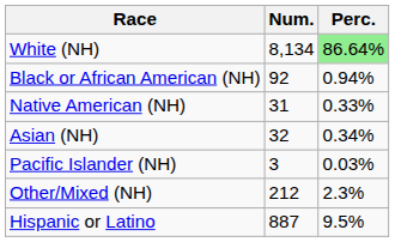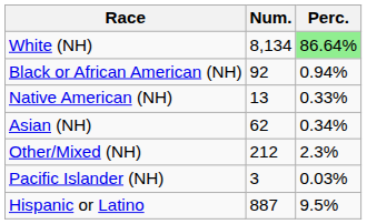 <table class="wikitable">
 <tr>
 <th>Race</th>
 <th>Num.</th>
 <th>Perc.</th>
 </tr>
 <tr>
 <td><a href='#'>White</a> (NH)</td>
 <td>8,134</td>
 <td style="background: lightgreen;">86.64%</td>
 </tr>
 <tr>
 <td><a href='#'>Black or African American</a> (NH)</td>
 <td>92</td>
 <td>0.94%</td>
 </tr>
 <tr>
 <td><a href='#'>Native American</a> (NH)</td>
-<td>31</td>
+<td>13</td>
 <td>0.33%</td>
 </tr>
 <tr>
 <td><a href='#'>Asian</a> (NH)</td>
-<td>32</td>
+<td>62</td>
 <td>0.34%</td>
+</tr>
+<tr>
+<td><a href='#'>Other/Mixed</a> (NH)</td>
+<td>212</td>
+<td>2.3%</td>
 </tr>
 <tr>
 <td><a href='#'>Pacific Islander</a> (NH)</td>
 <td>3</td>
 <td>0.03%</td>
 </tr>
 <tr>
-<td><a href='#'>Other/Mixed</a> (NH)</td>
-<td>212</td>
-<td>2.3%</td>
-</tr>
-<tr>
 <td><a href='#'>Hispanic</a> or <a href='#'>Latino</a></td>
 <td>887</td>
 <td>9.5%</td>
 </tr>
 </table>
